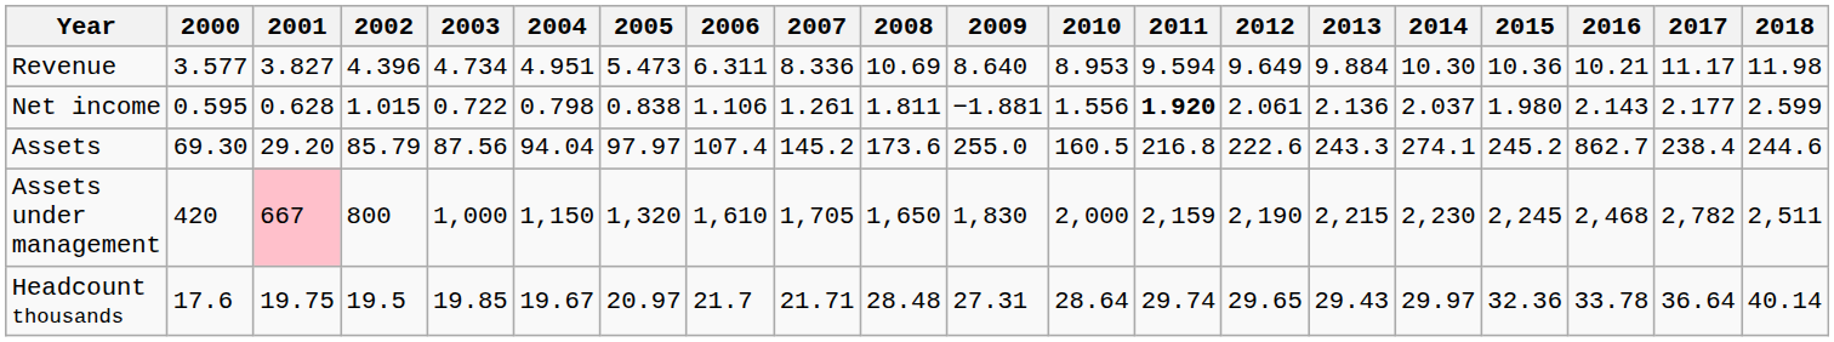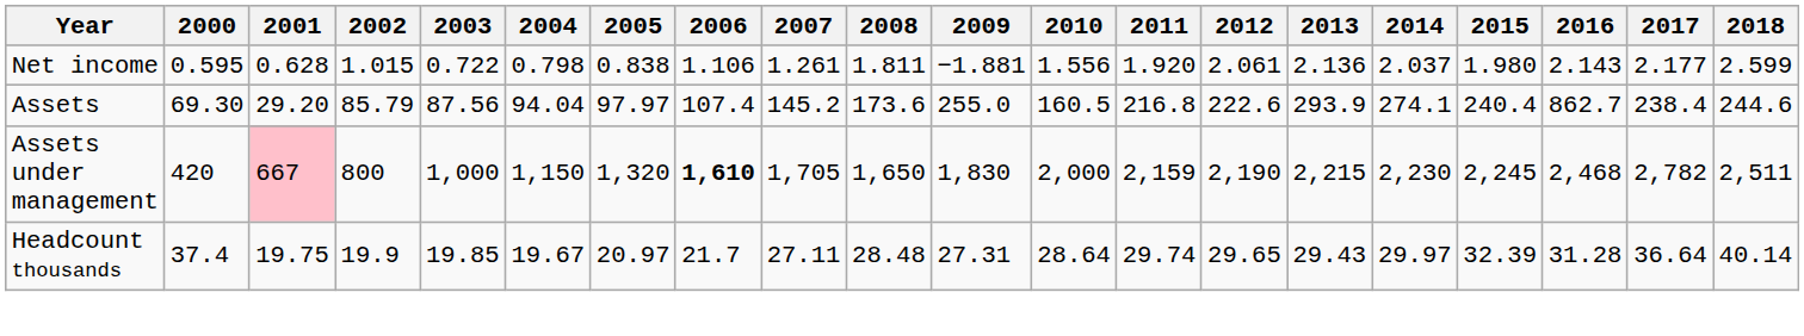 <table class= "wikitable">
 <tr>
 <th>Year</th>
 <th>2000</th>
 <th>2001</th>
 <th>2002</th>
 <th>2003</th>
 <th>2004</th>
 <th>2005</th>
 <th>2006</th>
 <th>2007</th>
 <th>2008</th>
 <th>2009</th>
 <th>2010</th>
 <th>2011</th>
 <th>2012</th>
 <th>2013</th>
 <th>2014</th>
 <th>2015</th>
 <th>2016</th>
 <th>2017</th>
 <th>2018</th>
 </tr>
 <tr>
-<td>Revenue</td>
-<td>3.577</td>
-<td>3.827</td>
-<td>4.396</td>
-<td>4.734</td>
-<td>4.951</td>
-<td>5.473</td>
-<td>6.311</td>
-<td>8.336</td>
-<td>10.69</td>
-<td>8.640</td>
-<td>8.953</td>
-<td>9.594</td>
-<td>9.649</td>
-<td>9.884</td>
-<td>10.30</td>
-<td>10.36</td>
-<td>10.21</td>
-<td>11.17</td>
-<td>11.98</td>
-</tr>
-<tr>
 <td>Net income</td>
 <td>0.595</td>
 <td>0.628</td>
 <td>1.015</td>
 <td>0.722</td>
 <td>0.798</td>
 <td>0.838</td>
 <td>1.106</td>
 <td>1.261</td>
 <td>1.811</td>
 <td>−1.881</td>
 <td>1.556</td>
-<td><strong>1.920</strong></td>
+<td>1.920</td>
 <td>2.061</td>
 <td>2.136</td>
 <td>2.037</td>
 <td>1.980</td>
 <td>2.143</td>
 <td>2.177</td>
 <td>2.599</td>
 </tr>
 <tr>
 <td>Assets</td>
 <td>69.30</td>
 <td>29.20</td>
 <td>85.79</td>
 <td>87.56</td>
 <td>94.04</td>
 <td>97.97</td>
 <td>107.4</td>
 <td>145.2</td>
 <td>173.6</td>
 <td>255.0</td>
 <td>160.5</td>
 <td>216.8</td>
 <td>222.6</td>
-<td>243.3</td>
+<td>293.9</td>
 <td>274.1</td>
-<td>245.2</td>
+<td>240.4</td>
 <td>862.7</td>
 <td>238.4</td>
 <td>244.6</td>
 </tr>
 <tr>
 <td>Assets under management</td>
 <td>420</td>
 <td style="background: pink;">667</td>
 <td>800</td>
 <td>1,000</td>
 <td>1,150</td>
 <td>1,320</td>
-<td>1,610</td>
+<td><strong>1,610</strong></td>
 <td>1,705</td>
 <td>1,650</td>
 <td>1,830</td>
 <td>2,000</td>
 <td>2,159</td>
 <td>2,190</td>
 <td>2,215</td>
 <td>2,230</td>
 <td>2,245</td>
 <td>2,468</td>
 <td>2,782</td>
 <td>2,511</td>
 </tr>
 <tr>
 <td>Headcount <small>thousands</small></td>
-<td>17.6</td>
+<td>37.4</td>
 <td>19.75</td>
-<td>19.5</td>
+<td>19.9</td>
 <td>19.85</td>
 <td>19.67</td>
 <td>20.97</td>
 <td>21.7</td>
-<td>21.71</td>
+<td>27.11</td>
 <td>28.48</td>
 <td>27.31</td>
 <td>28.64</td>
 <td>29.74</td>
 <td>29.65</td>
 <td>29.43</td>
 <td>29.97</td>
-<td>32.36</td>
-<td>33.78</td>
+<td>32.39</td>
+<td>31.28</td>
 <td>36.64</td>
 <td>40.14</td>
 </tr>
 </table>
